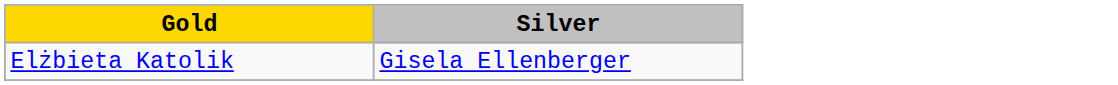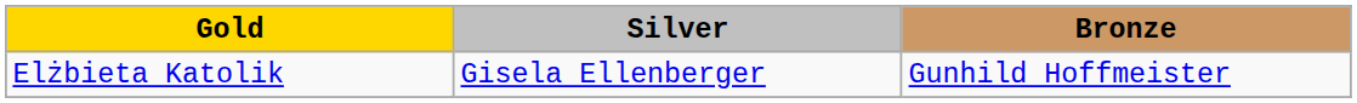 <table class="wikitable" style="text-align:left">
 <tr align="center">
 <td width=200 bgcolor=gold><strong>Gold</strong></td>
 <td width=200 bgcolor=silver><strong>Silver</strong></td>
+<td width=200 bgcolor=CC9966><strong>Bronze</strong></td>
 </tr>
 <tr>
 <td><a href='#'>Elżbieta Katolik</a><br><em></em></td>
 <td><a href='#'>Gisela Ellenberger</a><br><em></em></td>
+<td><a href='#'>Gunhild Hoffmeister</a><br><em></em></td>
 </tr>
 </table>
